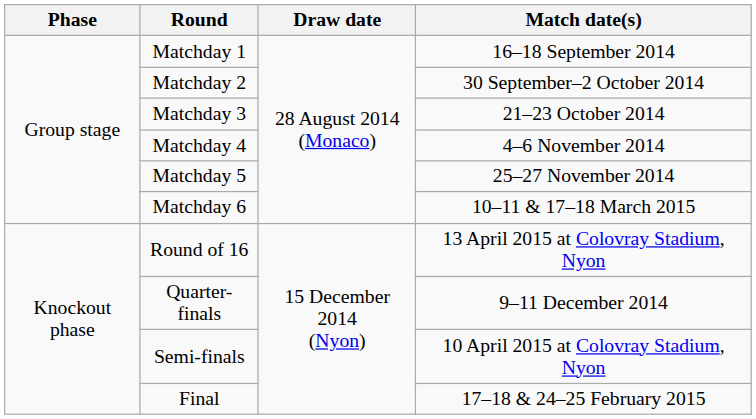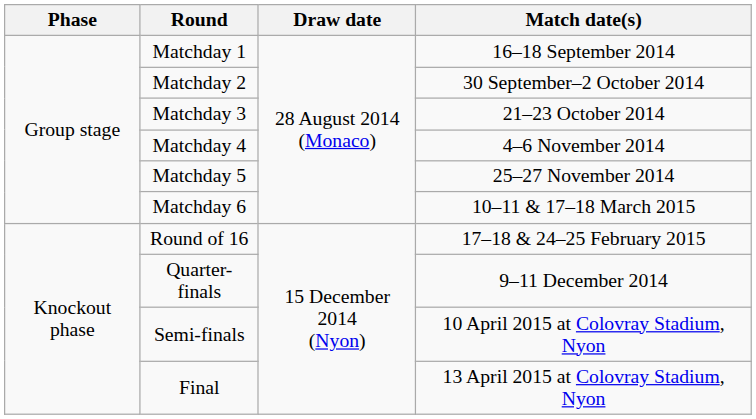 <table class="wikitable" style="text-align:center">
 <tr>
 <th>Phase</th>
 <th>Round</th>
 <th>Draw date</th>
 <th>Match date(s)</th>
 </tr>
 <tr>
 <td rowspan=6>Group stage</td>
 <td>Matchday 1</td>
 <td rowspan=6>28 August 2014<br>(<a href='#'>Monaco</a>)</td>
 <td>16–18 September 2014</td>
 </tr>
 <tr>
 <td>Matchday 2</td>
 <td>30 September–2 October 2014</td>
 </tr>
 <tr>
 <td>Matchday 3</td>
 <td>21–23 October 2014</td>
 </tr>
 <tr>
 <td>Matchday 4</td>
 <td>4–6 November 2014</td>
 </tr>
 <tr>
 <td>Matchday 5</td>
 <td>25–27 November 2014</td>
 </tr>
 <tr>
 <td>Matchday 6</td>
 <td>10–11 & 17–18 March 2015</td>
 </tr>
 <tr>
 <td rowspan=4>Knockout phase</td>
 <td>Round of 16</td>
 <td rowspan=4>15 December 2014<br>(<a href='#'>Nyon</a>)</td>
-<td>13 April 2015 at <a href='#'>Colovray Stadium</a>, <a href='#'>Nyon</a></td>
+<td>17–18 & 24–25 February 2015</td>
 </tr>
 <tr>
 <td>Quarter-finals</td>
 <td>9–11 December 2014</td>
 </tr>
 <tr>
 <td>Semi-finals</td>
 <td>10 April 2015 at <a href='#'>Colovray Stadium</a>, <a href='#'>Nyon</a></td>
 </tr>
 <tr>
 <td>Final</td>
-<td>17–18 & 24–25 February 2015</td>
+<td>13 April 2015 at <a href='#'>Colovray Stadium</a>, <a href='#'>Nyon</a></td>
 </tr>
 </table>
